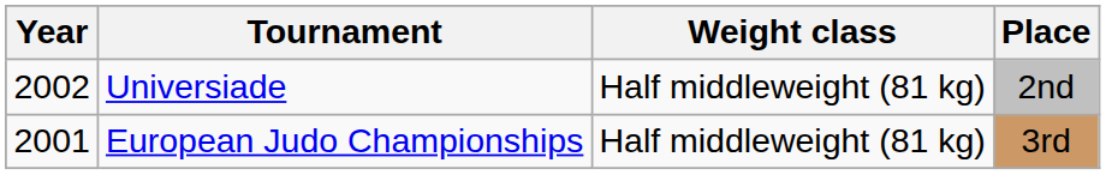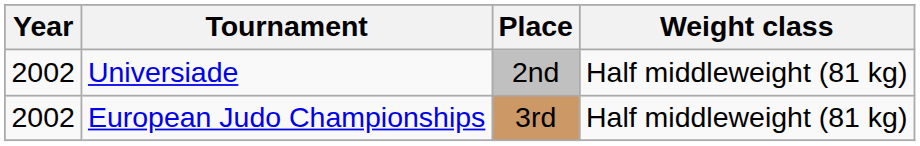 <table class=wikitable>
 <tr>
 <th>Year</th>
 <th>Tournament</th>
+<th>Place</th>
 <th>Weight class</th>
-<th>Place</th>
 </tr>
 <tr>
 <td>2002</td>
 <td><a href='#'>Universiade</a></td>
+<td bgcolor="silver" align="center">2nd</td>
 <td>Half middleweight (81 kg)</td>
-<td bgcolor="silver" align="center">2nd</td>
 </tr>
 <tr>
-<td>2001</td>
+<td>2002</td>
 <td><a href='#'>European Judo Championships</a></td>
+<td bgcolor="cc9966" align="center">3rd</td>
 <td>Half middleweight (81 kg)</td>
-<td bgcolor="cc9966" align="center">3rd</td>
 </tr>
 </table>
